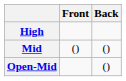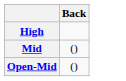 <table class="wikitable" style="text-align:center;">
 <tr>
 <th></th>
-<th>Front</th>
 <th>Back</th>
 </tr>
 <tr>
 <th><a href='#'>High</a></th>
 <td></td>
-<td></td>
 </tr>
 <tr>
 <th><a href='#'>Mid</a></th>
 <td> ()</td>
-<td> ()</td>
 </tr>
 <tr>
 <th><a href='#'>Open-Mid</a></th>
-<td></td>
 <td> ()</td>
 </tr>
 </table>
